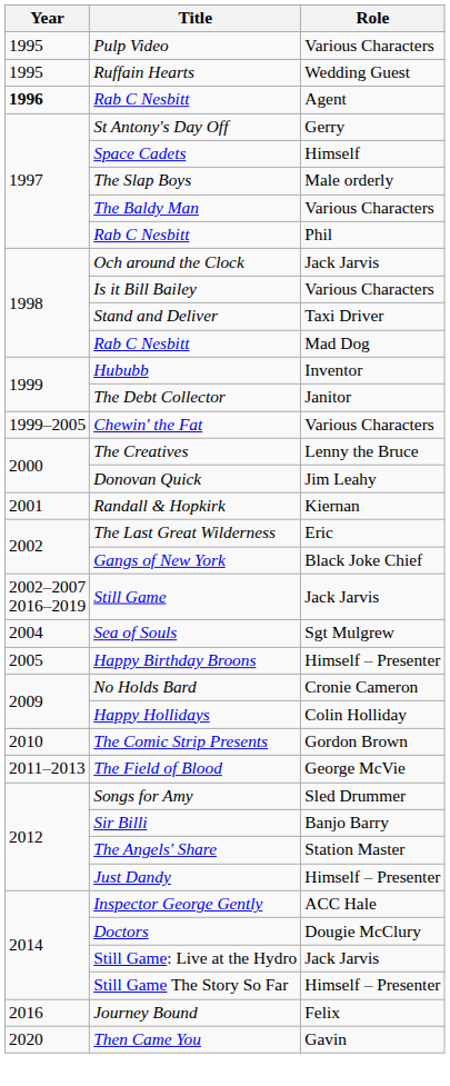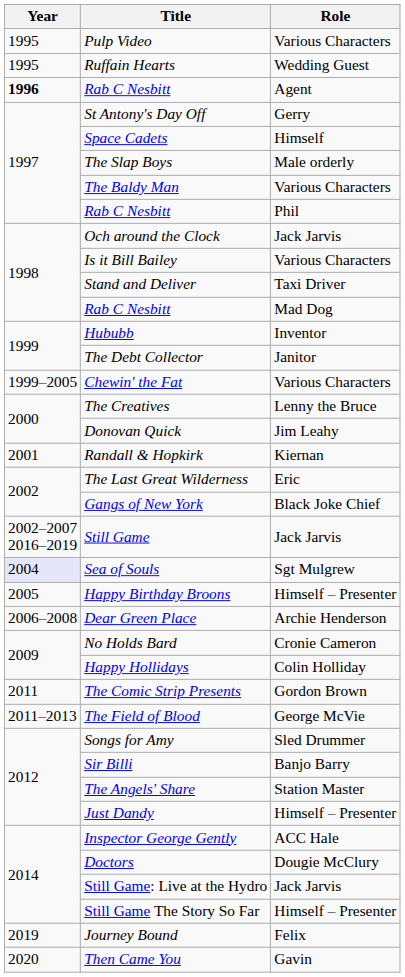 <table class="wikitable">
 <tr style="background:#b0c4de; text-align:center;">
 <th>Year</th>
 <th>Title</th>
 <th>Role</th>
 </tr>
 <tr>
 <td>1995</td>
 <td><em>Pulp Video</em></td>
 <td>Various Characters</td>
 </tr>
 <tr>
 <td>1995</td>
 <td><em>Ruffain Hearts</em></td>
 <td>Wedding Guest</td>
 </tr>
 <tr>
 <td><strong>1996</strong></td>
 <td><em><a href='#'>Rab C Nesbitt</a></em></td>
 <td>Agent</td>
 </tr>
 <tr>
 <td rowspan="5">1997</td>
 <td><em>St Antony's Day Off</em></td>
 <td>Gerry</td>
 </tr>
 <tr>
 <td><em><a href='#'>Space Cadets</a></em></td>
 <td>Himself</td>
 </tr>
 <tr>
 <td><em>The Slap Boys</em></td>
 <td>Male orderly</td>
 </tr>
 <tr>
 <td><em><a href='#'>The Baldy Man</a></em></td>
 <td>Various Characters</td>
 </tr>
 <tr>
 <td><em><a href='#'>Rab C Nesbitt</a></em></td>
 <td>Phil</td>
 </tr>
 <tr>
 <td rowspan="4">1998</td>
 <td><em>Och around the Clock</em></td>
 <td>Jack Jarvis</td>
 </tr>
 <tr>
 <td><em>Is it Bill Bailey</em></td>
 <td>Various Characters</td>
 </tr>
 <tr>
 <td><em>Stand and Deliver</em></td>
 <td>Taxi Driver</td>
 </tr>
 <tr>
 <td><em><a href='#'>Rab C Nesbitt</a></em></td>
 <td>Mad Dog</td>
 </tr>
 <tr>
 <td rowspan="2">1999</td>
 <td><em><a href='#'>Hububb</a></em></td>
 <td>Inventor</td>
 </tr>
 <tr>
 <td><em>The Debt Collector</em></td>
 <td>Janitor</td>
 </tr>
 <tr>
 <td>1999–2005</td>
 <td><em><a href='#'>Chewin' the Fat</a></em></td>
 <td>Various Characters</td>
 </tr>
 <tr>
 <td rowspan="2">2000</td>
 <td><em>The Creatives</em></td>
 <td>Lenny the Bruce</td>
 </tr>
 <tr>
 <td><em>Donovan Quick</em></td>
 <td>Jim Leahy</td>
 </tr>
 <tr>
 <td>2001</td>
 <td><em>Randall & Hopkirk</em></td>
 <td>Kiernan</td>
 </tr>
 <tr>
 <td rowspan="2">2002</td>
 <td><em>The Last Great Wilderness</em></td>
 <td>Eric</td>
 </tr>
 <tr>
 <td><em><a href='#'>Gangs of New York</a></em></td>
 <td>Black Joke Chief</td>
 </tr>
 <tr>
 <td>2002–2007<br>2016–2019</td>
 <td><em><a href='#'>Still Game</a></em></td>
 <td>Jack Jarvis</td>
 </tr>
 <tr>
-<td>2004</td>
+<td style="background: lavender;">2004</td>
 <td><em><a href='#'>Sea of Souls</a></em></td>
 <td>Sgt Mulgrew</td>
 </tr>
 <tr>
 <td>2005</td>
 <td><em><a href='#'>Happy Birthday Broons</a></em></td>
 <td>Himself – Presenter</td>
+</tr>
+<tr>
+<td>2006–2008</td>
+<td><em><a href='#'>Dear Green Place</a></em></td>
+<td>Archie Henderson</td>
 </tr>
 <tr>
 <td rowspan="2">2009</td>
 <td><em>No Holds Bard</em></td>
 <td>Cronie Cameron</td>
 </tr>
 <tr>
 <td><em><a href='#'>Happy Hollidays</a></em></td>
 <td>Colin Holliday</td>
 </tr>
 <tr>
-<td>2010</td>
+<td>2011</td>
 <td><em><a href='#'>The Comic Strip Presents</a></em></td>
 <td>Gordon Brown</td>
 </tr>
 <tr>
 <td>2011–2013</td>
 <td><em><a href='#'>The Field of Blood</a></em></td>
 <td>George McVie</td>
 </tr>
 <tr>
 <td rowspan="4">2012</td>
 <td><em>Songs for Amy</em></td>
 <td>Sled Drummer</td>
 </tr>
 <tr>
 <td><em><a href='#'>Sir Billi</a></em></td>
 <td>Banjo Barry</td>
 </tr>
 <tr>
 <td><em><a href='#'>The Angels' Share</a></em></td>
 <td>Station Master</td>
 </tr>
 <tr>
 <td><em><a href='#'>Just Dandy</a></em></td>
 <td>Himself – Presenter</td>
 </tr>
 <tr>
 <td rowspan="4">2014</td>
 <td><em><a href='#'>Inspector George Gently</a></em></td>
 <td>ACC Hale</td>
 </tr>
 <tr>
 <td><em><a href='#'>Doctors</a></em></td>
 <td>Dougie McClury</td>
 </tr>
 <tr>
 <td><a href='#'>Still Game</a>: Live at the Hydro</td>
 <td>Jack Jarvis</td>
 </tr>
 <tr>
 <td><a href='#'>Still Game</a> The Story So Far</td>
 <td>Himself – Presenter</td>
 </tr>
 <tr>
-<td>2016</td>
+<td>2019</td>
 <td><em>Journey Bound</em></td>
 <td>Felix</td>
 </tr>
 <tr>
 <td>2020</td>
 <td><em><a href='#'>Then Came You</a></em></td>
 <td>Gavin</td>
 </tr>
 </table>
